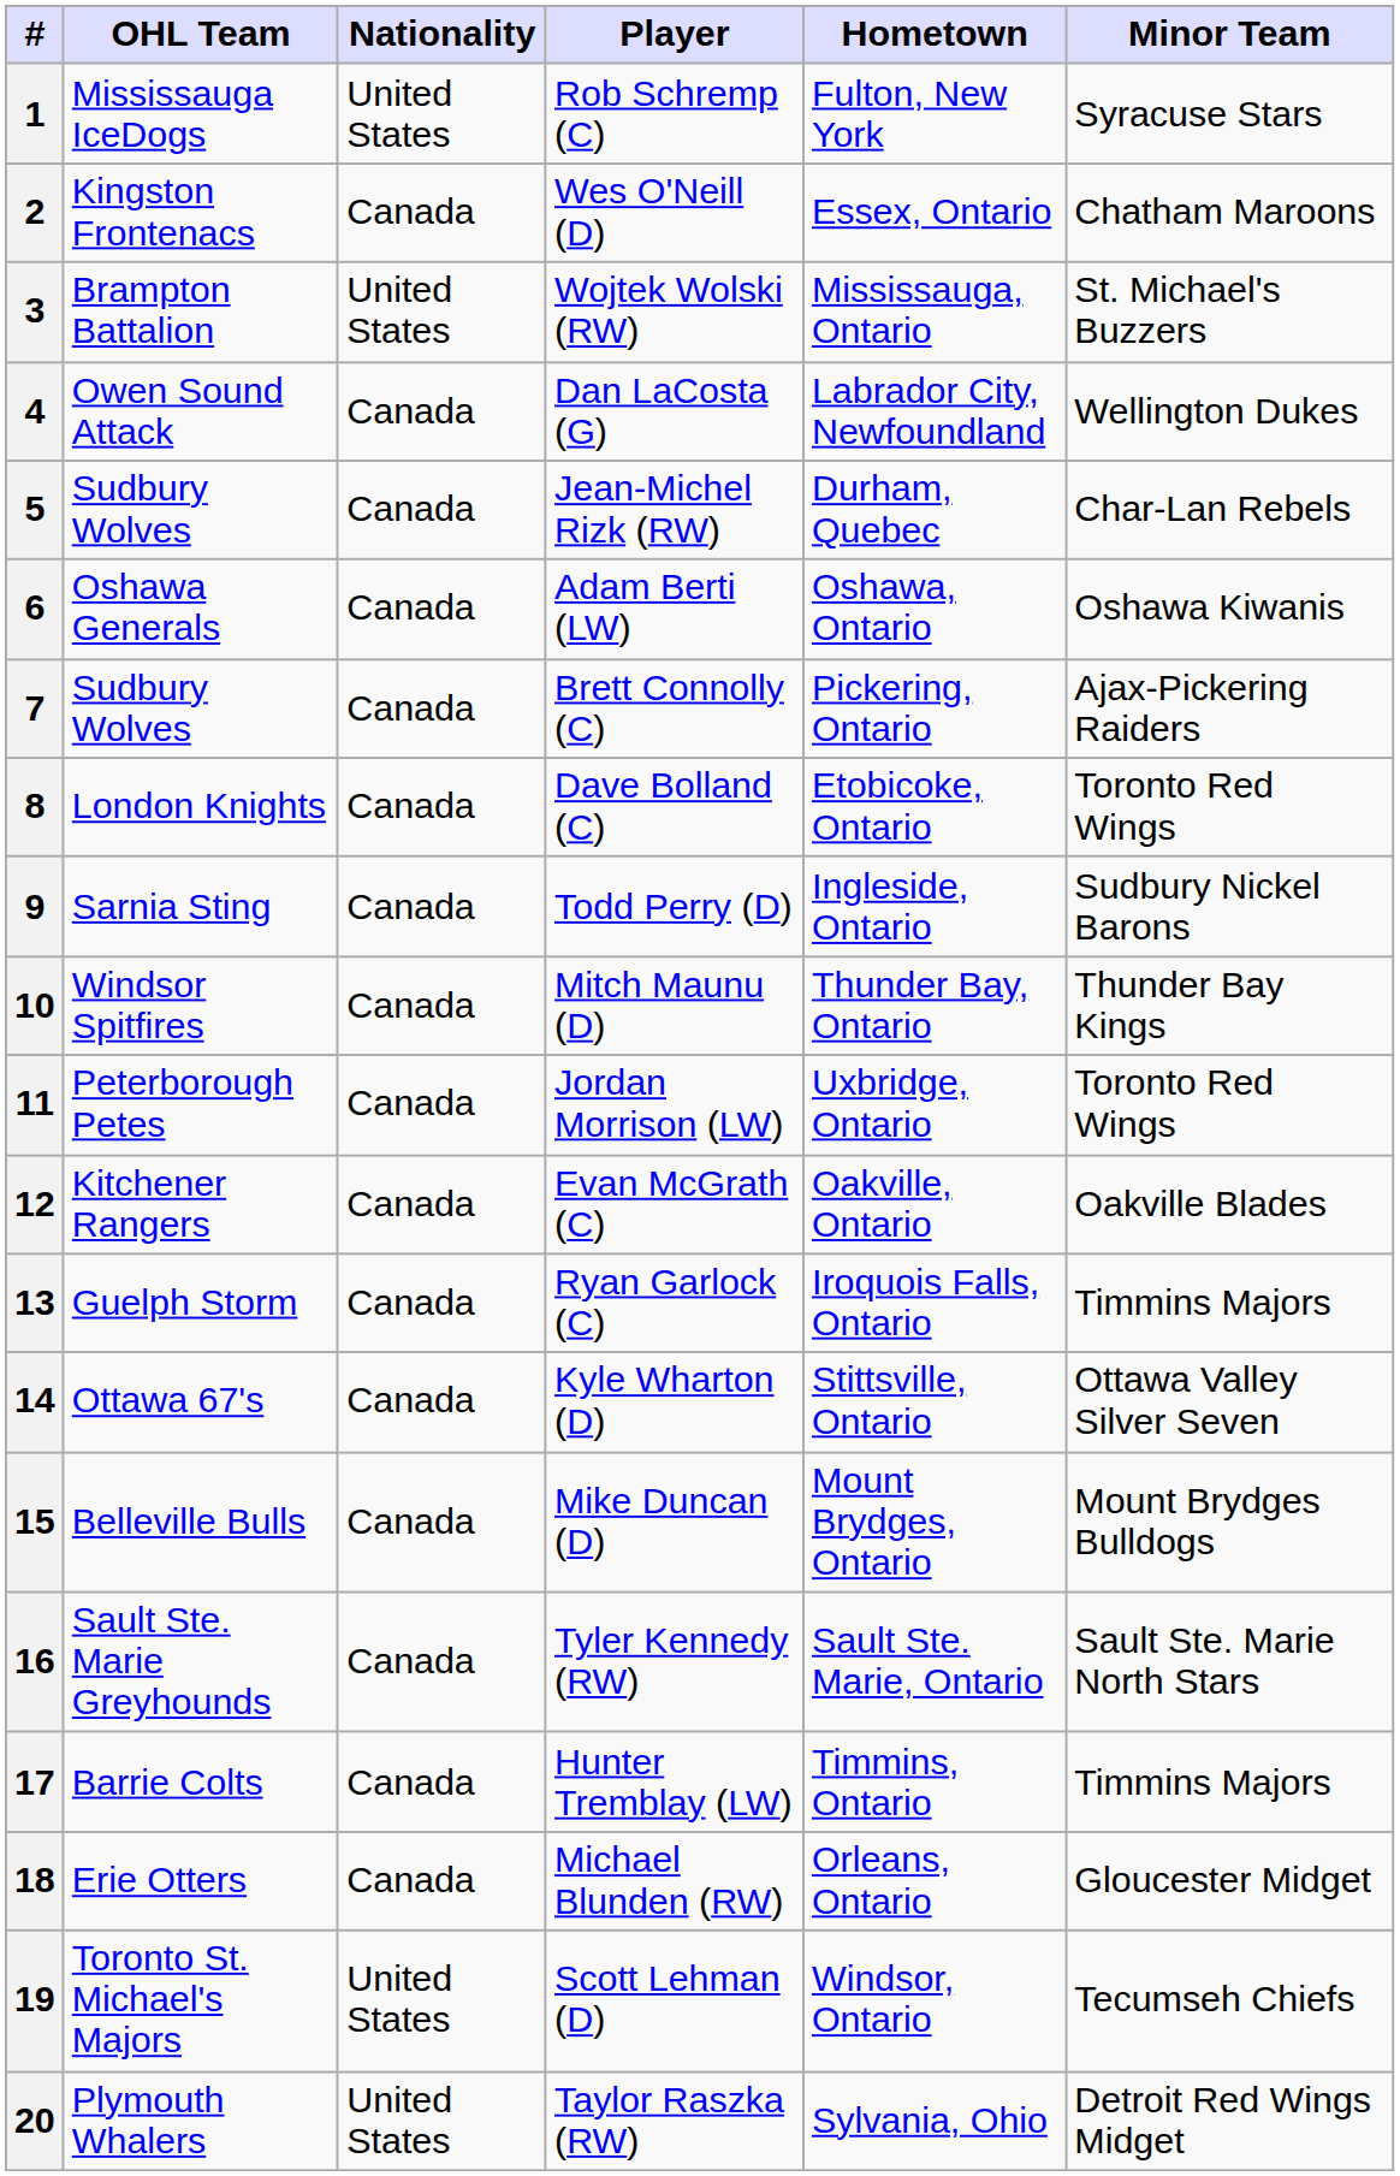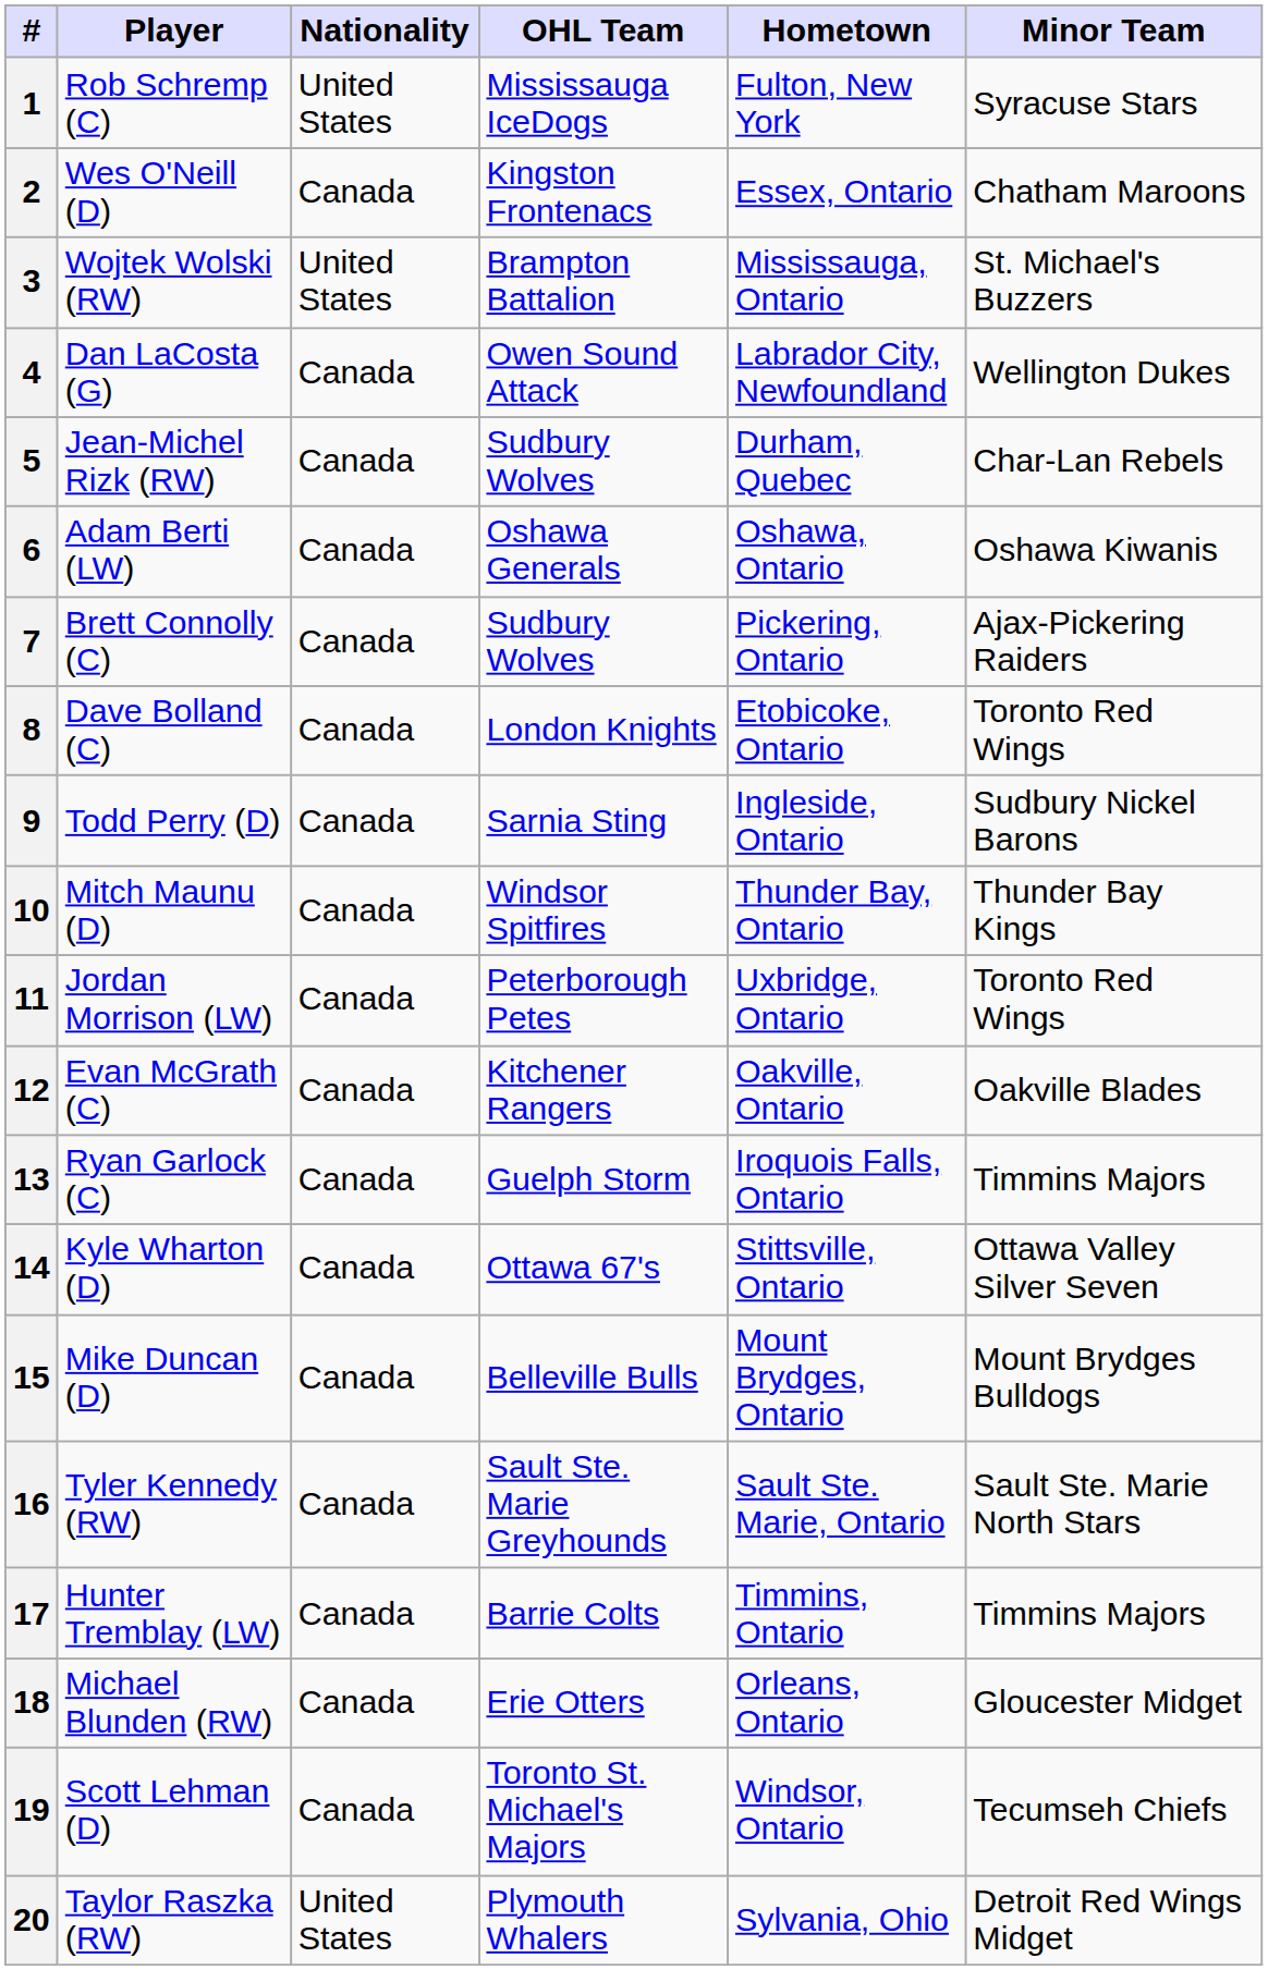 <table class="wikitable">
 <tr>
 <th style="background:#ddf; width:2.75%;">#</th>
+<th style="background:#ddf; width:19.0%;">Player</th>
+<th style="background:#ddf; width:15.0%;">Nationality</th>
 <th style="background:#ddf; width:20.0%;">OHL Team</th>
-<th style="background:#ddf; width:15.0%;">Nationality</th>
-<th style="background:#ddf; width:19.0%;">Player</th>
 <th style="background:#ddf; width:19.0%;">Hometown</th>
 <th style="background:#ddf; width:100.0%;">Minor Team</th>
 </tr>
 <tr>
 <th>1</th>
+<td><a href='#'>Rob Schremp</a> (<a href='#'>C</a>)</td>
+<td> United States</td>
 <td><a href='#'>Mississauga IceDogs</a></td>
-<td> United States</td>
-<td><a href='#'>Rob Schremp</a> (<a href='#'>C</a>)</td>
 <td><a href='#'>Fulton, New York</a></td>
 <td>Syracuse Stars</td>
 </tr>
 <tr>
 <th>2</th>
+<td><a href='#'>Wes O'Neill</a> (<a href='#'>D</a>)</td>
+<td> Canada</td>
 <td><a href='#'>Kingston Frontenacs</a></td>
-<td> Canada</td>
-<td><a href='#'>Wes O'Neill</a> (<a href='#'>D</a>)</td>
 <td><a href='#'>Essex, Ontario</a></td>
 <td>Chatham Maroons</td>
 </tr>
 <tr>
 <th>3</th>
+<td><a href='#'>Wojtek Wolski</a> (<a href='#'>RW</a>)</td>
+<td> United States</td>
 <td><a href='#'>Brampton Battalion</a></td>
-<td> United States</td>
-<td><a href='#'>Wojtek Wolski</a> (<a href='#'>RW</a>)</td>
 <td><a href='#'>Mississauga, Ontario</a></td>
 <td>St. Michael's Buzzers</td>
 </tr>
 <tr>
 <th>4</th>
+<td><a href='#'>Dan LaCosta</a> (<a href='#'>G</a>)</td>
+<td> Canada</td>
 <td><a href='#'>Owen Sound Attack</a></td>
-<td> Canada</td>
-<td><a href='#'>Dan LaCosta</a> (<a href='#'>G</a>)</td>
 <td><a href='#'>Labrador City, Newfoundland</a></td>
 <td>Wellington Dukes</td>
 </tr>
 <tr>
 <th>5</th>
+<td><a href='#'>Jean-Michel Rizk</a> (<a href='#'>RW</a>)</td>
+<td> Canada</td>
 <td><a href='#'>Sudbury Wolves</a></td>
-<td> Canada</td>
-<td><a href='#'>Jean-Michel Rizk</a> (<a href='#'>RW</a>)</td>
 <td><a href='#'>Durham, Quebec</a></td>
 <td>Char-Lan Rebels</td>
 </tr>
 <tr>
 <th>6</th>
+<td><a href='#'>Adam Berti</a> (<a href='#'>LW</a>)</td>
+<td> Canada</td>
 <td><a href='#'>Oshawa Generals</a></td>
-<td> Canada</td>
-<td><a href='#'>Adam Berti</a> (<a href='#'>LW</a>)</td>
 <td><a href='#'>Oshawa, Ontario</a></td>
 <td>Oshawa Kiwanis</td>
 </tr>
 <tr>
 <th>7</th>
+<td><a href='#'>Brett Connolly</a> (<a href='#'>C</a>)</td>
+<td> Canada</td>
 <td><a href='#'>Sudbury Wolves</a></td>
-<td> Canada</td>
-<td><a href='#'>Brett Connolly</a> (<a href='#'>C</a>)</td>
 <td><a href='#'>Pickering, Ontario</a></td>
 <td>Ajax-Pickering Raiders</td>
 </tr>
 <tr>
 <th>8</th>
+<td><a href='#'>Dave Bolland</a> (<a href='#'>C</a>)</td>
+<td> Canada</td>
 <td><a href='#'>London Knights</a></td>
-<td> Canada</td>
-<td><a href='#'>Dave Bolland</a> (<a href='#'>C</a>)</td>
 <td><a href='#'>Etobicoke, Ontario</a></td>
 <td>Toronto Red Wings</td>
 </tr>
 <tr>
 <th>9</th>
+<td><a href='#'>Todd Perry</a> (<a href='#'>D</a>)</td>
+<td> Canada</td>
 <td><a href='#'>Sarnia Sting</a></td>
-<td> Canada</td>
-<td><a href='#'>Todd Perry</a> (<a href='#'>D</a>)</td>
 <td><a href='#'>Ingleside, Ontario</a></td>
 <td>Sudbury Nickel Barons</td>
 </tr>
 <tr>
 <th>10</th>
+<td><a href='#'>Mitch Maunu</a> (<a href='#'>D</a>)</td>
+<td> Canada</td>
 <td><a href='#'>Windsor Spitfires</a></td>
-<td> Canada</td>
-<td><a href='#'>Mitch Maunu</a> (<a href='#'>D</a>)</td>
 <td><a href='#'>Thunder Bay, Ontario</a></td>
 <td>Thunder Bay Kings</td>
 </tr>
 <tr>
 <th>11</th>
+<td><a href='#'>Jordan Morrison</a> (<a href='#'>LW</a>)</td>
+<td> Canada</td>
 <td><a href='#'>Peterborough Petes</a></td>
-<td> Canada</td>
-<td><a href='#'>Jordan Morrison</a> (<a href='#'>LW</a>)</td>
 <td><a href='#'>Uxbridge, Ontario</a></td>
 <td>Toronto Red Wings</td>
 </tr>
 <tr>
 <th>12</th>
+<td><a href='#'>Evan McGrath</a> (<a href='#'>C</a>)</td>
+<td> Canada</td>
 <td><a href='#'>Kitchener Rangers</a></td>
-<td> Canada</td>
-<td><a href='#'>Evan McGrath</a> (<a href='#'>C</a>)</td>
 <td><a href='#'>Oakville, Ontario</a></td>
 <td>Oakville Blades</td>
 </tr>
 <tr>
 <th>13</th>
+<td><a href='#'>Ryan Garlock</a> (<a href='#'>C</a>)</td>
+<td> Canada</td>
 <td><a href='#'>Guelph Storm</a></td>
-<td> Canada</td>
-<td><a href='#'>Ryan Garlock</a> (<a href='#'>C</a>)</td>
 <td><a href='#'>Iroquois Falls, Ontario</a></td>
 <td>Timmins Majors</td>
 </tr>
 <tr>
 <th>14</th>
+<td><a href='#'>Kyle Wharton</a> (<a href='#'>D</a>)</td>
+<td> Canada</td>
 <td><a href='#'>Ottawa 67's</a></td>
-<td> Canada</td>
-<td><a href='#'>Kyle Wharton</a> (<a href='#'>D</a>)</td>
 <td><a href='#'>Stittsville, Ontario</a></td>
 <td>Ottawa Valley Silver Seven</td>
 </tr>
 <tr>
 <th>15</th>
+<td><a href='#'>Mike Duncan</a> (<a href='#'>D</a>)</td>
+<td> Canada</td>
 <td><a href='#'>Belleville Bulls</a></td>
-<td> Canada</td>
-<td><a href='#'>Mike Duncan</a> (<a href='#'>D</a>)</td>
 <td><a href='#'>Mount Brydges, Ontario</a></td>
 <td>Mount Brydges Bulldogs</td>
 </tr>
 <tr>
 <th>16</th>
+<td><a href='#'>Tyler Kennedy</a> (<a href='#'>RW</a>)</td>
+<td> Canada</td>
 <td><a href='#'>Sault Ste. Marie Greyhounds</a></td>
-<td> Canada</td>
-<td><a href='#'>Tyler Kennedy</a> (<a href='#'>RW</a>)</td>
 <td><a href='#'>Sault Ste. Marie, Ontario</a></td>
 <td>Sault Ste. Marie North Stars</td>
 </tr>
 <tr>
 <th>17</th>
+<td><a href='#'>Hunter Tremblay</a> (<a href='#'>LW</a>)</td>
+<td> Canada</td>
 <td><a href='#'>Barrie Colts</a></td>
-<td> Canada</td>
-<td><a href='#'>Hunter Tremblay</a> (<a href='#'>LW</a>)</td>
 <td><a href='#'>Timmins, Ontario</a></td>
 <td>Timmins Majors</td>
 </tr>
 <tr>
 <th>18</th>
+<td><a href='#'>Michael Blunden</a> (<a href='#'>RW</a>)</td>
+<td> Canada</td>
 <td><a href='#'>Erie Otters</a></td>
-<td> Canada</td>
-<td><a href='#'>Michael Blunden</a> (<a href='#'>RW</a>)</td>
 <td><a href='#'>Orleans, Ontario</a></td>
 <td>Gloucester Midget</td>
 </tr>
 <tr>
 <th>19</th>
+<td><a href='#'>Scott Lehman</a> (<a href='#'>D</a>)</td>
+<td> Canada</td>
 <td><a href='#'>Toronto St. Michael's Majors</a></td>
-<td> United States</td>
-<td><a href='#'>Scott Lehman</a> (<a href='#'>D</a>)</td>
 <td><a href='#'>Windsor, Ontario</a></td>
 <td>Tecumseh Chiefs</td>
 </tr>
 <tr>
 <th>20</th>
+<td><a href='#'>Taylor Raszka</a> (<a href='#'>RW</a>)</td>
+<td> United States</td>
 <td><a href='#'>Plymouth Whalers</a></td>
-<td> United States</td>
-<td><a href='#'>Taylor Raszka</a> (<a href='#'>RW</a>)</td>
 <td><a href='#'>Sylvania, Ohio</a></td>
 <td>Detroit Red Wings Midget</td>
 </tr>
 </table>
